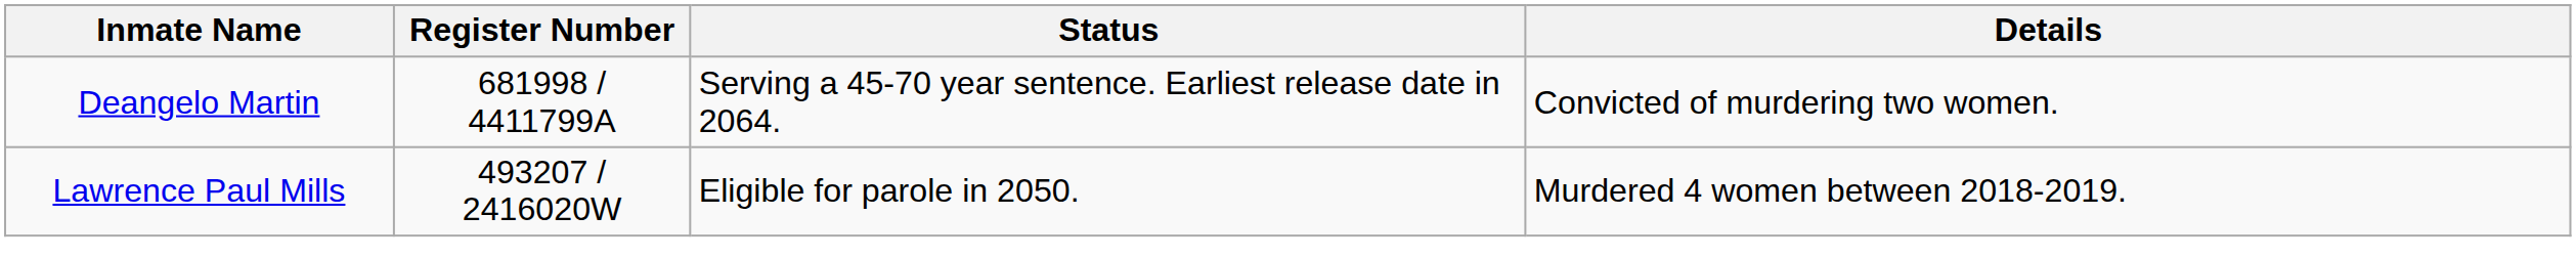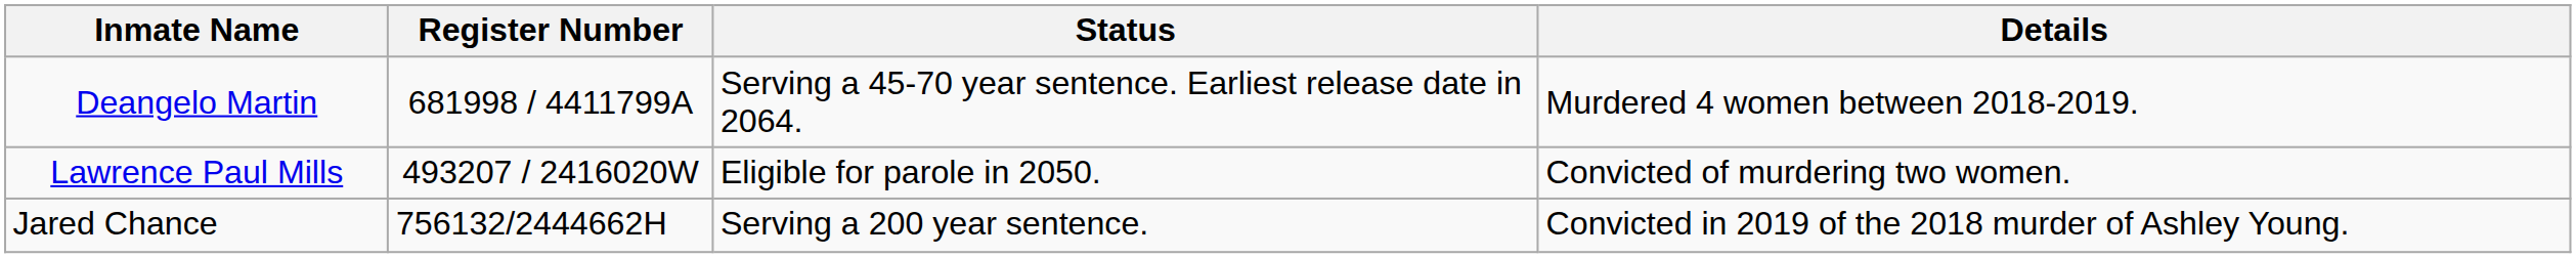 <table class="wikitable sortable">
 <tr>
 <th width=13%>Inmate Name</th>
 <th width=10%>Register Number</th>
 <th width=28%>Status</th>
 <th width=35%>Details</th>
 </tr>
 <tr>
 <td style="text-align:center;"><a href='#'>Deangelo Martin</a></td>
 <td style="text-align:center;">681998 / 4411799A</td>
 <td>Serving a 45-70 year sentence. Earliest release date in 2064.</td>
-<td>Convicted of murdering two women.</td>
+<td>Murdered 4 women between 2018-2019.</td>
 </tr>
 <tr>
 <td style="text-align:center;"><a href='#'>Lawrence Paul Mills</a></td>
 <td style="text-align:center;">493207 / 2416020W</td>
 <td>Eligible for parole in 2050.</td>
-<td>Murdered 4 women between 2018-2019.</td>
+<td>Convicted of murdering two women.</td>
+</tr>
+<tr>
+<td>Jared Chance</td>
+<td>756132/2444662H</td>
+<td>Serving a 200 year sentence.</td>
+<td>Convicted in 2019 of the 2018 murder of Ashley Young.</td>
 </tr>
 </table>
